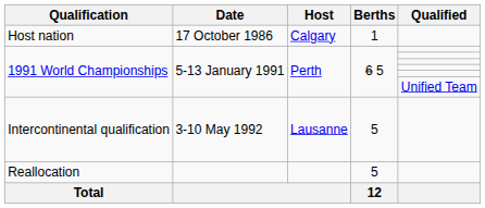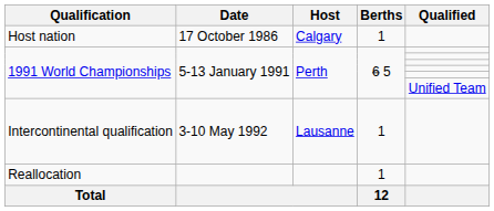 <table class="wikitable">
 <tr>
 <th>Qualification</th>
 <th>Date</th>
 <th>Host</th>
 <th>Berths</th>
 <th>Qualified</th>
 </tr>
 <tr>
 <td>Host nation</td>
 <td>17 October 1986</td>
 <td> <a href='#'>Calgary</a></td>
 <td align="center">1</td>
 <td></td>
 </tr>
 <tr>
 <td rowspan="6"><a href='#'>1991 World Championships</a></td>
 <td rowspan="6">5-13 January 1991</td>
 <td rowspan="6"> <a href='#'>Perth</a></td>
 <td rowspan="6" align="center"><s>6</s> 5</td>
 <td><s></s></td>
 </tr>
 <tr>
 <td></td>
 </tr>
 <tr>
 <td></td>
 </tr>
 <tr>
 <td></td>
 </tr>
 <tr>
 <td></td>
 </tr>
 <tr>
 <td> <a href='#'>Unified Team</a></td>
 </tr>
 <tr>
 <td>Intercontinental qualification</td>
 <td>3-10 May 1992</td>
 <td> <a href='#'>Lausanne</a></td>
-<td align="center">5</td>
+<td align = "center">1</td>
 <td><br><br><br><br></td>
 </tr>
 <tr>
 <td>Reallocation</td>
 <td></td>
 <td></td>
-<td align="center">5</td>
+<td align = "center">1</td>
 <td></td>
 </tr>
 <tr>
 <th>Total</th>
 <th colspan="2"></th>
 <th>12</th>
 <th></th>
 </tr>
 </table>
